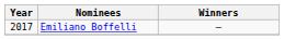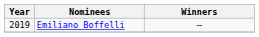 <table class="wikitable">
 <tr>
 <th width=40>Year</th>
 <th width=160>Nominees</th>
 <th width=160>Winners</th>
 </tr>
 <tr>
-<td align=center>2017</td>
+<td align=center>2019</td>
 <td><a href='#'>Emiliano Boffelli</a></td>
 <td align=center>—</td>
 </tr>
 <tr>
 </tr>
 </table>
